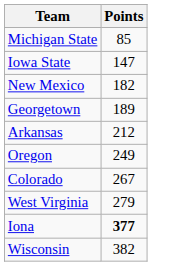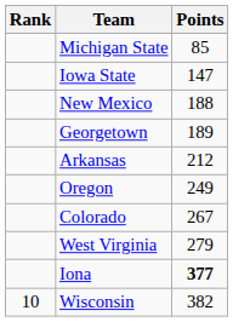 <table class="wikitable sortable" style="text-align:center">
 <tr>
+<th>Rank</th>
 <th>Team</th>
 <th>Points</th>
 </tr>
 <tr>
+<td></td>
 <td align=left><a href='#'>Michigan State</a></td>
 <td>85</td>
 </tr>
 <tr>
+<td></td>
 <td align=left><a href='#'>Iowa State</a></td>
 <td>147</td>
 </tr>
 <tr>
+<td></td>
 <td align=left><a href='#'>New Mexico</a></td>
-<td>182</td>
+<td>188</td>
 </tr>
 <tr>
+<td></td>
 <td align=left><a href='#'>Georgetown</a></td>
 <td>189</td>
 </tr>
 <tr>
+<td></td>
 <td align=left><a href='#'>Arkansas</a></td>
 <td>212</td>
 </tr>
 <tr>
+<td></td>
 <td align=left><a href='#'>Oregon</a></td>
 <td>249</td>
 </tr>
 <tr>
+<td></td>
 <td align=left><a href='#'>Colorado</a></td>
 <td>267</td>
 </tr>
 <tr>
+<td></td>
 <td align=left><a href='#'>West Virginia</a></td>
 <td>279</td>
 </tr>
 <tr>
+<td></td>
 <td align=left><a href='#'>Iona</a></td>
 <td><strong>377</strong></td>
 </tr>
 <tr>
+<td>10</td>
 <td align=left><a href='#'>Wisconsin</a></td>
 <td>382</td>
 </tr>
 </table>
